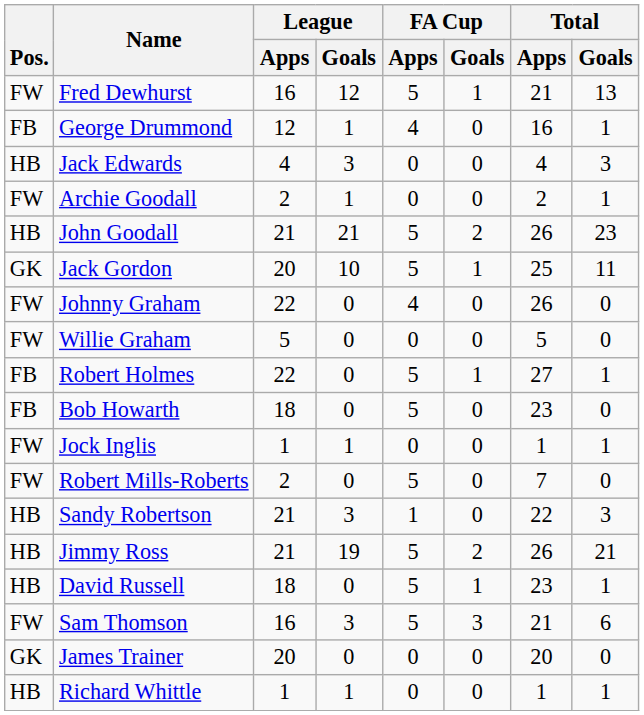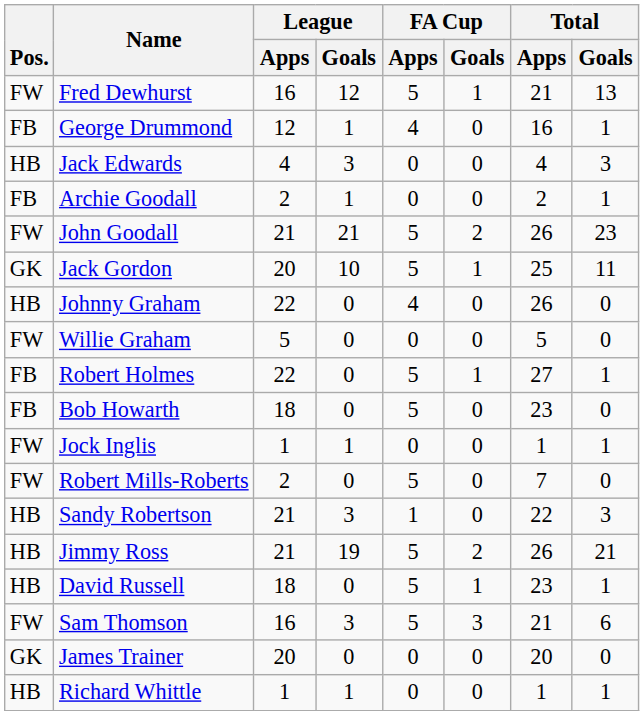 <table class="wikitable" style="text-align:center">
 <tr>
 <th rowspan="2" valign="bottom">Pos.</th>
 <th rowspan="2">Name</th>
 <th colspan="2" width="85">League</th>
 <th colspan="2" width="85">FA Cup</th>
 <th colspan="2" width="85">Total</th>
 </tr>
 <tr>
 <th>Apps</th>
 <th>Goals</th>
 <th>Apps</th>
 <th>Goals</th>
 <th>Apps</th>
 <th>Goals</th>
 </tr>
 <tr>
 <td align="left">FW</td>
 <td align="left"> <a href='#'>Fred Dewhurst</a></td>
 <td>16</td>
 <td>12</td>
 <td>5</td>
 <td>1</td>
 <td>21</td>
 <td>13</td>
 </tr>
 <tr>
 <td align="left">FB</td>
 <td align="left"> <a href='#'>George Drummond</a></td>
 <td>12</td>
 <td>1</td>
 <td>4</td>
 <td>0</td>
 <td>16</td>
 <td>1</td>
 </tr>
 <tr>
 <td align="left">HB</td>
 <td align="left"> <a href='#'>Jack Edwards</a></td>
 <td>4</td>
 <td>3</td>
 <td>0</td>
 <td>0</td>
 <td>4</td>
 <td>3</td>
 </tr>
 <tr>
-<td align="left">FW</td>
+<td align="left">FB</td>
 <td align="left"> <a href='#'>Archie Goodall</a></td>
 <td>2</td>
 <td>1</td>
 <td>0</td>
 <td>0</td>
 <td>2</td>
 <td>1</td>
 </tr>
 <tr>
-<td align="left">HB</td>
+<td align="left">FW</td>
 <td align="left"> <a href='#'>John Goodall</a></td>
 <td>21</td>
 <td>21</td>
 <td>5</td>
 <td>2</td>
 <td>26</td>
 <td>23</td>
 </tr>
 <tr>
 <td align="left">GK</td>
 <td align="left"> <a href='#'>Jack Gordon</a></td>
 <td>20</td>
 <td>10</td>
 <td>5</td>
 <td>1</td>
 <td>25</td>
 <td>11</td>
 </tr>
 <tr>
-<td align="left">FW</td>
+<td align="left">HB</td>
 <td align="left"> <a href='#'>Johnny Graham</a></td>
 <td>22</td>
 <td>0</td>
 <td>4</td>
 <td>0</td>
 <td>26</td>
 <td>0</td>
 </tr>
 <tr>
 <td align="left">FW</td>
 <td align="left"> <a href='#'>Willie Graham</a></td>
 <td>5</td>
 <td>0</td>
 <td>0</td>
 <td>0</td>
 <td>5</td>
 <td>0</td>
 </tr>
 <tr>
 <td align="left">FB</td>
 <td align="left"> <a href='#'>Robert Holmes</a></td>
 <td>22</td>
 <td>0</td>
 <td>5</td>
 <td>1</td>
 <td>27</td>
 <td>1</td>
 </tr>
 <tr>
 <td align="left">FB</td>
 <td align="left"> <a href='#'>Bob Howarth</a></td>
 <td>18</td>
 <td>0</td>
 <td>5</td>
 <td>0</td>
 <td>23</td>
 <td>0</td>
 </tr>
 <tr>
 <td align="left">FW</td>
 <td align="left"> <a href='#'>Jock Inglis</a></td>
 <td>1</td>
 <td>1</td>
 <td>0</td>
 <td>0</td>
 <td>1</td>
 <td>1</td>
 </tr>
 <tr>
 <td align="left">FW</td>
 <td align="left"> <a href='#'>Robert Mills-Roberts</a></td>
 <td>2</td>
 <td>0</td>
 <td>5</td>
 <td>0</td>
 <td>7</td>
 <td>0</td>
 </tr>
 <tr>
 <td align="left">HB</td>
 <td align="left"> <a href='#'>Sandy Robertson</a></td>
 <td>21</td>
 <td>3</td>
 <td>1</td>
 <td>0</td>
 <td>22</td>
 <td>3</td>
 </tr>
 <tr>
 <td align="left">HB</td>
 <td align="left"> <a href='#'>Jimmy Ross</a></td>
 <td>21</td>
 <td>19</td>
 <td>5</td>
 <td>2</td>
 <td>26</td>
 <td>21</td>
 </tr>
 <tr>
 <td align="left">HB</td>
 <td align="left"> <a href='#'>David Russell</a></td>
 <td>18</td>
 <td>0</td>
 <td>5</td>
 <td>1</td>
 <td>23</td>
 <td>1</td>
 </tr>
 <tr>
 <td align="left">FW</td>
 <td align="left"> <a href='#'>Sam Thomson</a></td>
 <td>16</td>
 <td>3</td>
 <td>5</td>
 <td>3</td>
 <td>21</td>
 <td>6</td>
 </tr>
 <tr>
 <td align="left">GK</td>
 <td align="left"> <a href='#'>James Trainer</a></td>
 <td>20</td>
 <td>0</td>
 <td>0</td>
 <td>0</td>
 <td>20</td>
 <td>0</td>
 </tr>
 <tr>
 <td align="left">HB</td>
 <td align="left"> <a href='#'>Richard Whittle</a></td>
 <td>1</td>
 <td>1</td>
 <td>0</td>
 <td>0</td>
 <td>1</td>
 <td>1</td>
 </tr>
 <tr>
 </tr>
 </table>
